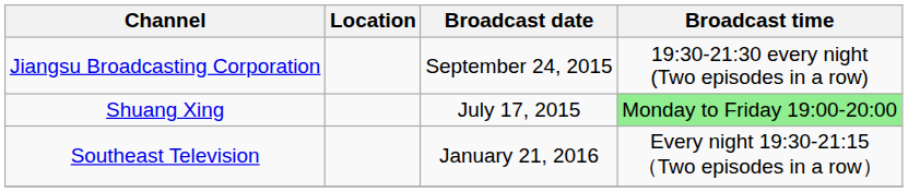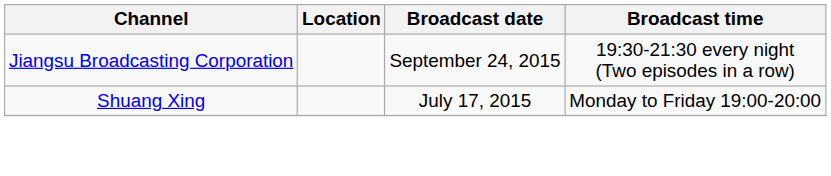 <table class="wikitable" style="text-align:center">
 <tr>
 <th>Channel</th>
 <th>Location</th>
 <th>Broadcast date</th>
 <th>Broadcast time</th>
 </tr>
 <tr>
 <td><a href='#'>Jiangsu Broadcasting Corporation</a></td>
 <td></td>
 <td>September 24, 2015</td>
 <td>19:30-21:30 every night<br>(Two episodes in a row)</td>
 </tr>
 <tr>
 <td><a href='#'>Shuang Xing</a></td>
 <td></td>
 <td>July 17, 2015</td>
-<td style="background: lightgreen;">Monday to Friday 19:00-20:00</td>
-</tr>
-<tr>
-<td><a href='#'>Southeast Television</a></td>
-<td></td>
-<td>January 21, 2016</td>
-<td>Every night 19:30-21:15<br>（Two episodes in a row）</td>
+<td>Monday to Friday 19:00-20:00</td>
 </tr>
 <tr>
 </tr>
 </table>
